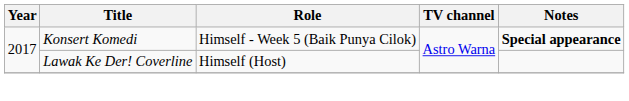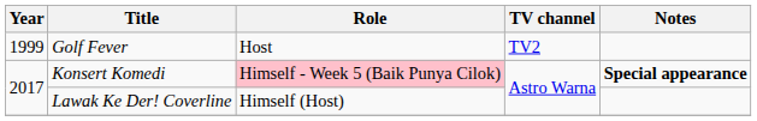 <table class="wikitable">
 <tr>
 <th>Year</th>
 <th>Title</th>
 <th>Role</th>
 <th>TV channel</th>
 <th>Notes</th>
 </tr>
 <tr>
+<td>1999</td>
+<td><em>Golf Fever</em></td>
+<td>Host</td>
+<td><a href='#'>TV2</a></td>
+<td></td>
+</tr>
+<tr>
 <td rowspan="2">2017</td>
 <td><em>Konsert Komedi</em></td>
-<td>Himself - Week 5 (Baik Punya Cilok)</td>
+<td style="background: pink;">Himself - Week 5 (Baik Punya Cilok)</td>
 <td rowspan="2"><a href='#'>Astro Warna</a></td>
 <td><strong>Special appearance</strong></td>
 </tr>
 <tr>
 <td><em>Lawak Ke Der! Coverline</em></td>
 <td>Himself (Host)</td>
 <td></td>
 </tr>
 <tr>
 </tr>
 </table>
